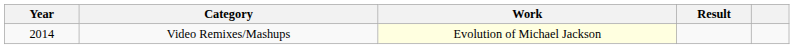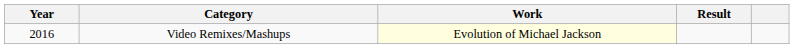 <table class="wikitable">
 <tr>
 <th style="width:5%;">Year</th>
 <th style="width:20%;">Category</th>
 <th style="width:20%;">Work</th>
 <th style="width:5%;">Result</th>
 <th style="width:2.5%;"></th>
 </tr>
 <tr>
-<td style="text-align:center;">2014</td>
+<td style="text-align:center;">2016</td>
 <td style="text-align:center;">Video Remixes/Mashups</td>
 <td style="background: lightyellow; text-align:center;">Evolution of Michael Jackson</td>
 <td></td>
 <td style="text-align:center;"></td>
 </tr>
 </table>
